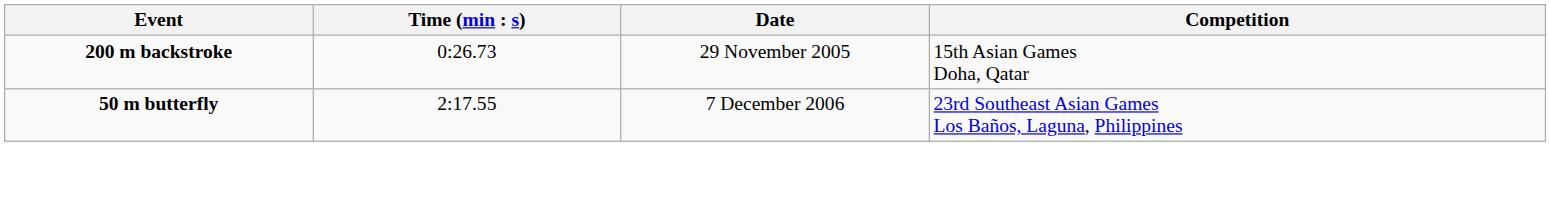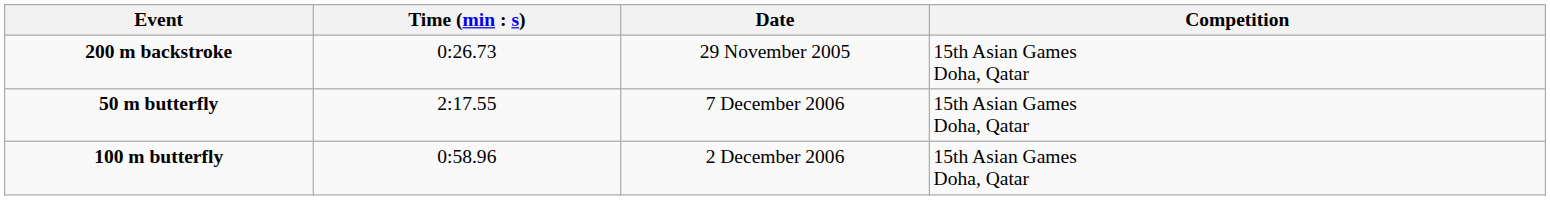 <table class=wikitable width=100%>
 <tr>
 <th width=20%>Event</th>
 <th width=20%>Time (<a href='#'>min</a> : <a href='#'>s</a>)</th>
 <th width=20%>Date</th>
 <th width=40%>Competition</th>
 </tr>
 <tr valign=top>
 <td align=center><strong>200 m backstroke</strong></td>
 <td align=center>0:26.73</td>
 <td align=center>29 November 2005</td>
 <td>15th Asian Games<br>Doha, Qatar</td>
 </tr>
 <tr valign=top>
 <td align=center><strong>50 m butterfly</strong></td>
 <td align=center>2:17.55</td>
 <td align=center>7 December 2006</td>
-<td><a href='#'>23rd Southeast Asian Games</a><br><a href='#'>Los Baños, Laguna</a>, <a href='#'>Philippines</a></td>
+<td>15th Asian Games<br>Doha, Qatar</td>
+</tr>
+<tr valign=top>
+<td align=center><strong>100 m butterfly</strong></td>
+<td align=center>0:58.96</td>
+<td align=center>2 December 2006</td>
+<td>15th Asian Games<br>Doha, Qatar</td>
 </tr>
 </table>
